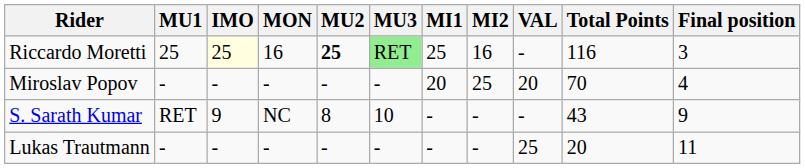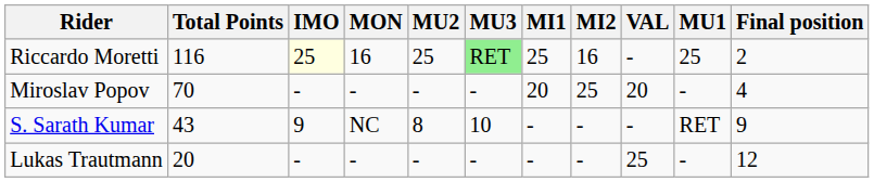 <table class="wikitable">
 <tr>
 <th>Rider</th>
-<th>MU1</th>
+<th>Total Points</th>
 <th>IMO</th>
 <th>MON</th>
 <th>MU2</th>
 <th>MU3</th>
 <th>MI1</th>
 <th>MI2</th>
 <th>VAL</th>
-<th>Total Points</th>
+<th>MU1</th>
 <th>Final position</th>
 </tr>
 <tr>
 <td>Riccardo Moretti</td>
-<td>25</td>
+<td>116</td>
 <td style="background: lightyellow;">25</td>
 <td>16</td>
-<td><strong>25</strong></td>
+<td>25</td>
 <td style="background: lightgreen;">RET</td>
 <td>25</td>
 <td>16</td>
 <td>-</td>
-<td>116</td>
-<td>3</td>
+<td>25</td>
+<td>2</td>
 </tr>
 <tr>
 <td>Miroslav Popov</td>
-<td>-</td>
+<td>70</td>
 <td>-</td>
 <td>-</td>
 <td>-</td>
 <td>-</td>
 <td>20</td>
 <td>25</td>
 <td>20</td>
-<td>70</td>
+<td>-</td>
 <td>4</td>
 </tr>
 <tr>
 <td><a href='#'>S. Sarath Kumar</a></td>
-<td>RET</td>
+<td>43</td>
 <td>9</td>
 <td>NC</td>
 <td>8</td>
 <td>10</td>
 <td>-</td>
 <td>-</td>
 <td>-</td>
-<td>43</td>
+<td>RET</td>
 <td>9</td>
 </tr>
 <tr>
 <td>Lukas Trautmann</td>
-<td>-</td>
+<td>20</td>
 <td>-</td>
 <td>-</td>
 <td>-</td>
 <td>-</td>
 <td>-</td>
 <td>-</td>
 <td>25</td>
-<td>20</td>
-<td>11</td>
+<td>-</td>
+<td>12</td>
 </tr>
 </table>
